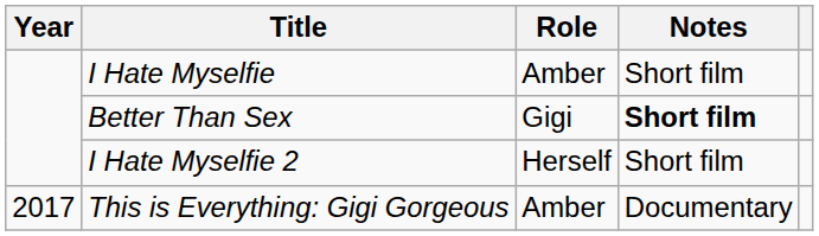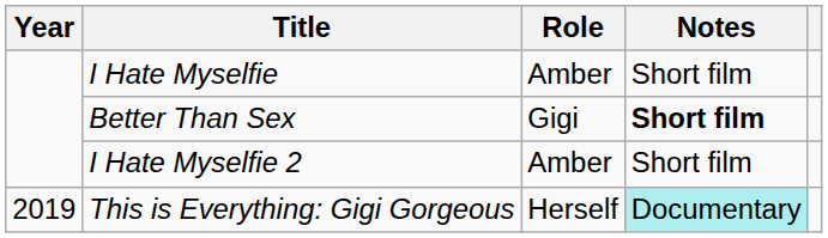 <table class="wikitable">
 <tr>
 <th>Year</th>
 <th>Title</th>
 <th>Role</th>
 <th>Notes</th>
 <th></th>
 </tr>
 <tr>
 <td rowspan="3"></td>
 <td><em>I Hate Myselfie</em></td>
 <td>Amber</td>
 <td>Short film</td>
 <td></td>
 </tr>
 <tr>
 <td><em>Better Than Sex</em></td>
 <td>Gigi</td>
 <td><strong>Short film</strong></td>
 <td></td>
 </tr>
 <tr>
 <td><em>I Hate Myselfie 2</em></td>
-<td>Herself</td>
+<td>Amber</td>
 <td>Short film</td>
 <td></td>
 </tr>
 <tr>
-<td>2017</td>
+<td>2019</td>
 <td><em>This is Everything: Gigi Gorgeous</em></td>
-<td>Amber</td>
-<td>Documentary</td>
+<td>Herself</td>
+<td style="background: paleturquoise;">Documentary</td>
 <td></td>
 </tr>
 </table>
